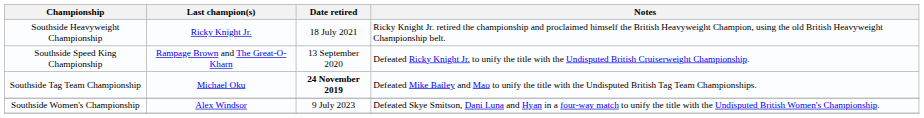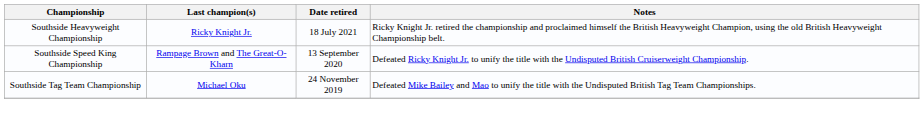 <table class="wikitable" width="85%" style="text-align:center; background:#fcfdff; font-size:85%;">
 <tr>
 <th>Championship</th>
 <th>Last champion(s)</th>
 <th>Date retired</th>
 <th>Notes</th>
 </tr>
 <tr>
 <td>Southside Heavyweight Championship</td>
 <td><a href='#'>Ricky Knight Jr.</a></td>
 <td>18 July 2021</td>
 <td align="left">Ricky Knight Jr. retired the championship and proclaimed himself the British Heavyweight Champion, using the old British Heavyweight Championship belt.</td>
 </tr>
 <tr>
 <td>Southside Speed King Championship</td>
 <td><a href='#'>Rampage Brown</a> and <a href='#'>The Great-O-Kharn</a></td>
 <td>13 September 2020</td>
 <td align=left>Defeated <a href='#'>Ricky Knight Jr.</a> to unify the title with the <a href='#'>Undisputed British Cruiserweight Championship</a>.</td>
 </tr>
 <tr>
 <td>Southside Tag Team Championship</td>
 <td><a href='#'>Michael Oku</a></td>
-<td><strong>24 November 2019</strong></td>
+<td>24 November 2019</td>
 <td align=left>Defeated <a href='#'>Mike Bailey</a> and <a href='#'>Mao</a> to unify the title with the Undisputed British Tag Team Championships.</td>
 </tr>
 <tr>
 </tr>
 <tr>
-<td>Southside Women's Championship</td>
-<td><a href='#'>Alex Windsor</a></td>
-<td>9 July 2023</td>
-<td align=left>Defeated Skye Smitson, <a href='#'>Dani Luna</a> and <a href='#'>Hyan</a> in a <a href='#'>four-way match</a> to unify the title with the <a href='#'>Undisputed British Women's Championship</a>.</td>
-</tr>
-<tr>
 </tr>
 </table>
